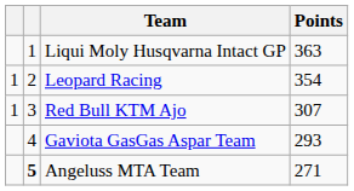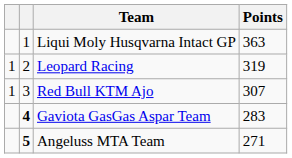 <table class="wikitable" style="font-size: 95%;">
 <tr>
 <th></th>
 <th></th>
 <th>Team</th>
 <th>Points</th>
 </tr>
 <tr>
 <td></td>
 <td align=center>1</td>
 <td> Liqui Moly Husqvarna Intact GP</td>
 <td align=left>363</td>
 </tr>
 <tr>
 <td> 1</td>
 <td align=center>2</td>
 <td> <a href='#'>Leopard Racing</a></td>
-<td align=left>354</td>
+<td align=left>319</td>
 </tr>
 <tr>
 <td> 1</td>
 <td align=center>3</td>
 <td> <a href='#'>Red Bull KTM Ajo</a></td>
 <td align=left>307</td>
 </tr>
 <tr>
 <td></td>
-<td align=center>4</td>
+<td align=center><strong>4</strong></td>
 <td> <a href='#'>Gaviota GasGas Aspar Team</a></td>
-<td align=left>293</td>
+<td align=left>283</td>
 </tr>
 <tr>
 <td></td>
 <td align=center><strong>5</strong></td>
 <td> Angeluss MTA Team</td>
 <td align=left>271</td>
 </tr>
 </table>
